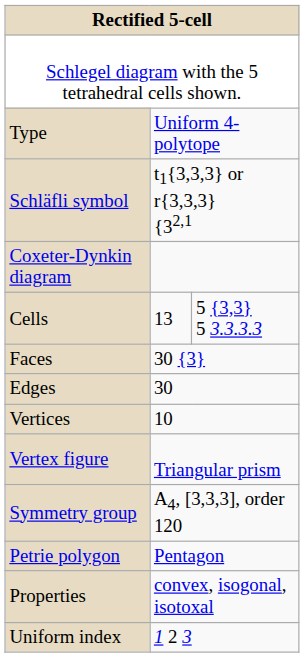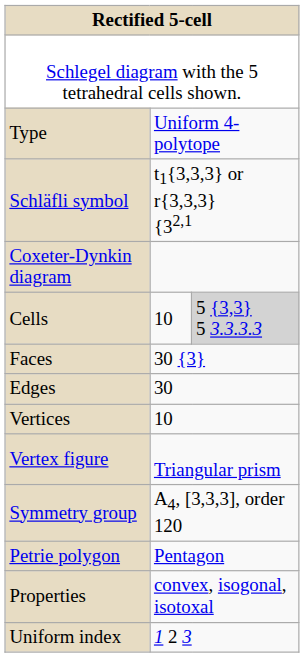 <table class="wikitable" align="right" style="margin-left:10px" width="250">
 <tr>
 <td bgcolor=#e7dcc3 align=center colspan=3><strong>Rectified 5-cell</strong></td>
 </tr>
 <tr>
 <td bgcolor=#ffffff align=center colspan=3><br><a href='#'>Schlegel diagram</a> with the 5 tetrahedral cells shown.</td>
 </tr>
 <tr>
 <td bgcolor=#e7dcc3>Type</td>
 <td colspan=2><a href='#'>Uniform 4-polytope</a></td>
 </tr>
 <tr>
 <td bgcolor=#e7dcc3><a href='#'>Schläfli symbol</a></td>
 <td colspan=2>t<sub>1</sub>{3,3,3} or r{3,3,3}<br>{3<sup>2,1</sup></td>
 </tr>
 <tr>
 <td bgcolor=#e7dcc3><a href='#'>Coxeter-Dynkin diagram</a></td>
 <td colspan=2></td>
 </tr>
 <tr>
 <td bgcolor=#e7dcc3>Cells</td>
-<td>13</td>
-<td>5 <a href='#'>{3,3}</a> <br>5 <a href='#'><em>3.3.3.3</em></a> </td>
+<td>10</td>
+<td style="background: lightgrey;">5 <a href='#'>{3,3}</a> <br>5 <a href='#'><em>3.3.3.3</em></a> </td>
 </tr>
 <tr>
 <td bgcolor=#e7dcc3>Faces</td>
 <td colspan=2>30 <a href='#'>{3}</a></td>
 </tr>
 <tr>
 <td bgcolor=#e7dcc3>Edges</td>
 <td colspan=2>30</td>
 </tr>
 <tr>
 <td bgcolor=#e7dcc3>Vertices</td>
 <td colspan=2>10</td>
 </tr>
 <tr>
 <td bgcolor=#e7dcc3><a href='#'>Vertex figure</a></td>
 <td colspan=2><br><a href='#'>Triangular prism</a></td>
 </tr>
 <tr>
 <td bgcolor=#e7dcc3><a href='#'>Symmetry group</a></td>
 <td colspan=2>A<sub>4</sub>, [3,3,3], order 120</td>
 </tr>
 <tr>
 <td bgcolor=#e7dcc3><a href='#'>Petrie polygon</a></td>
 <td colspan=2><a href='#'>Pentagon</a></td>
 </tr>
 <tr>
 <td bgcolor=#e7dcc3>Properties</td>
 <td colspan=2><a href='#'>convex</a>, <a href='#'>isogonal</a>, <a href='#'>isotoxal</a></td>
 </tr>
 <tr>
 <td bgcolor=#e7dcc3>Uniform index</td>
 <td colspan=2><em><a href='#'>1</a></em> 2 <em><a href='#'>3</a></em></td>
 </tr>
 </table>
